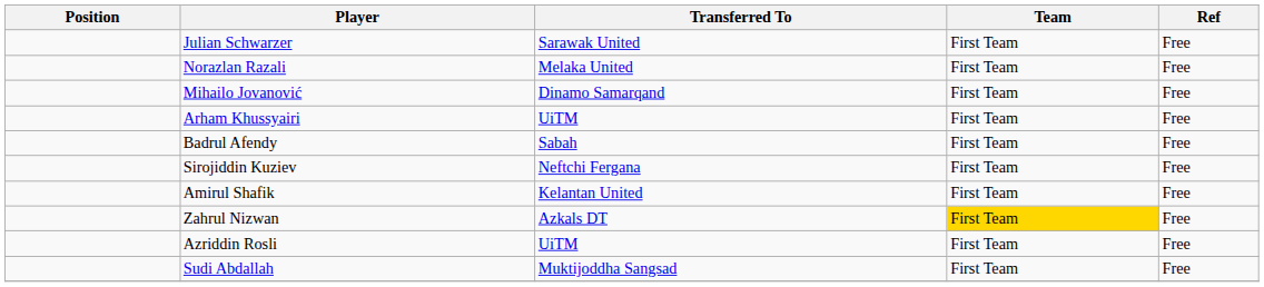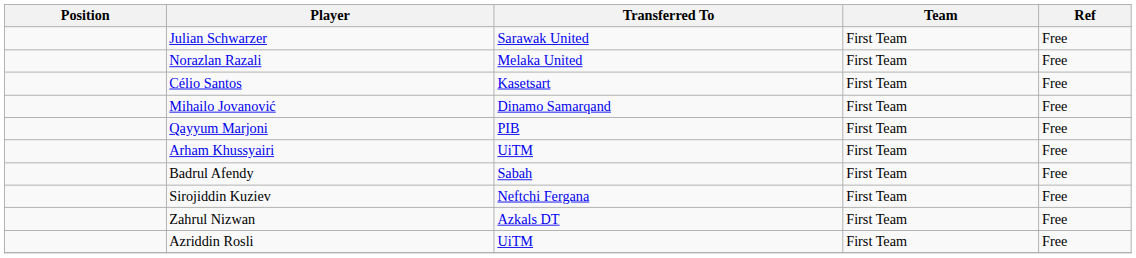 <table class="wikitable sortable" style="width:80%; text-align:center; font-size:100%; text-align:left;">
 <tr>
 <th>Position</th>
 <th>Player</th>
 <th>Transferred To</th>
 <th>Team</th>
 <th>Ref</th>
 </tr>
 <tr>
 <td></td>
 <td> <a href='#'>Julian Schwarzer</a></td>
 <td> <a href='#'>Sarawak United</a></td>
 <td>First Team</td>
 <td>Free </td>
 </tr>
 <tr>
 <td></td>
 <td> <a href='#'>Norazlan Razali</a></td>
 <td> <a href='#'>Melaka United</a></td>
 <td>First Team</td>
 <td>Free</td>
 </tr>
 <tr>
 <td></td>
+<td> <a href='#'>Célio Santos</a></td>
+<td> <a href='#'>Kasetsart</a></td>
+<td>First Team</td>
+<td>Free </td>
+</tr>
+<tr>
+<td></td>
 <td> <a href='#'>Mihailo Jovanović</a></td>
 <td> <a href='#'>Dinamo Samarqand</a></td>
 <td>First Team</td>
 <td>Free </td>
+</tr>
+<tr>
+<td></td>
+<td> <a href='#'>Qayyum Marjoni</a></td>
+<td> <a href='#'>PIB</a></td>
+<td>First Team</td>
+<td>Free</td>
 </tr>
 <tr>
 <td></td>
 <td> <a href='#'>Arham Khussyairi</a></td>
 <td> <a href='#'>UiTM</a></td>
 <td>First Team</td>
 <td>Free </td>
 </tr>
 <tr>
 <td></td>
 <td> Badrul Afendy</td>
 <td> <a href='#'>Sabah</a></td>
 <td>First Team</td>
 <td>Free</td>
 </tr>
 <tr>
 <td></td>
 <td> Sirojiddin Kuziev</td>
 <td> <a href='#'>Neftchi Fergana</a></td>
 <td>First Team</td>
 <td>Free </td>
 </tr>
 <tr>
 <td></td>
-<td> Amirul Shafik</td>
-<td> <a href='#'>Kelantan United</a></td>
-<td>First Team</td>
-<td>Free</td>
-</tr>
-<tr>
-<td></td>
 <td> Zahrul Nizwan</td>
 <td> <a href='#'>Azkals DT</a></td>
-<td style="background: gold;">First Team</td>
+<td>First Team</td>
 <td>Free</td>
 </tr>
 <tr>
 <td></td>
 <td> Azriddin Rosli</td>
 <td> <a href='#'>UiTM</a></td>
 <td>First Team</td>
 <td>Free</td>
 </tr>
 <tr>
-<td></td>
-<td> <a href='#'>Sudi Abdallah</a></td>
-<td> <a href='#'>Muktijoddha Sangsad</a></td>
-<td>First Team</td>
-<td>Free</td>
-</tr>
-<tr>
 </tr>
 </table>
